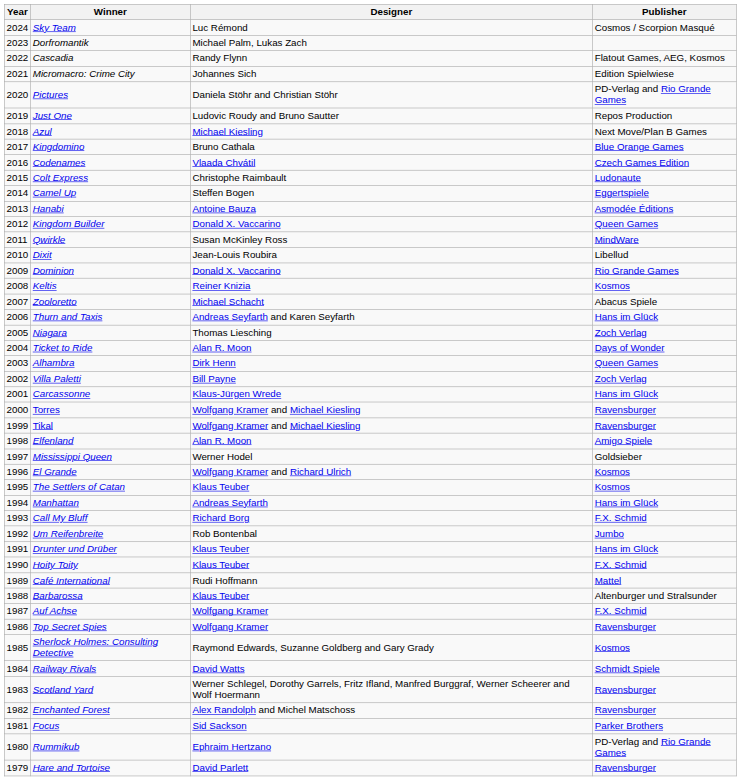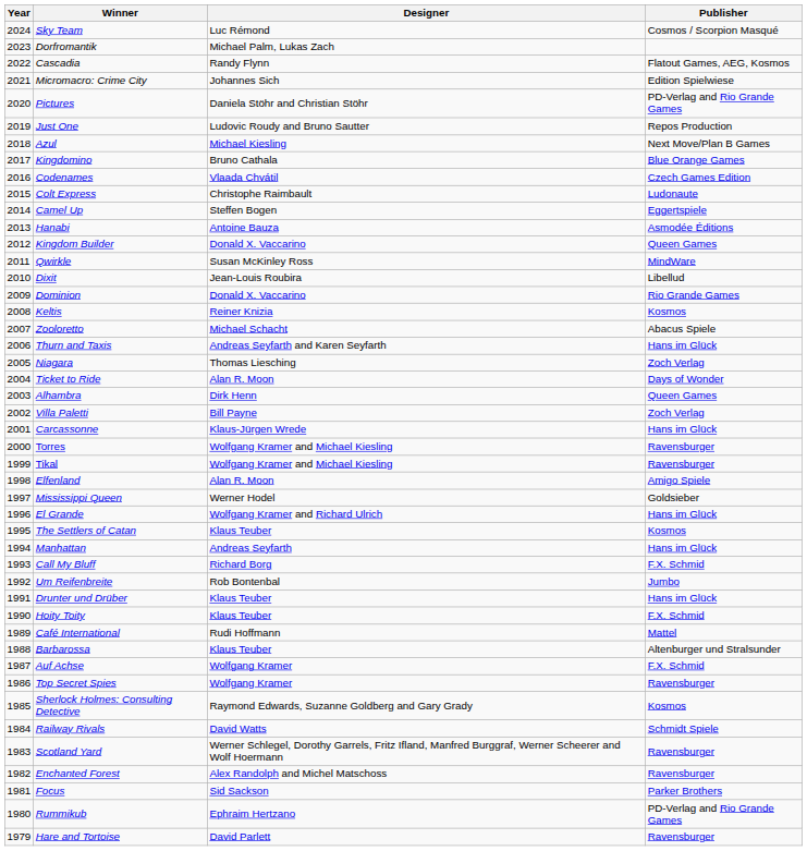 <table class="wikitable" style="width:95%;">
 <tr>
 <th>Year</th>
 <th>Winner</th>
 <th>Designer</th>
 <th>Publisher</th>
 </tr>
 <tr>
 <td>2024</td>
 <td><em><a href='#'>Sky Team</a></em></td>
 <td>Luc Rémond</td>
 <td>Cosmos / Scorpion Masqué</td>
 </tr>
 <tr>
 <td>2023</td>
 <td><em>Dorfromantik</em></td>
 <td>Michael Palm, Lukas Zach</td>
 <td></td>
 </tr>
 <tr>
 <td>2022</td>
 <td><em>Cascadia</em></td>
 <td>Randy Flynn</td>
 <td>Flatout Games, AEG, Kosmos</td>
 </tr>
 <tr>
 <td>2021</td>
 <td><em>Micromacro: Crime City</em></td>
 <td>Johannes Sich</td>
 <td>Edition Spielwiese</td>
 </tr>
 <tr>
 <td>2020</td>
 <td><em><a href='#'>Pictures</a></em></td>
 <td>Daniela Stöhr and Christian Stöhr</td>
 <td>PD-Verlag and <a href='#'>Rio Grande Games</a></td>
 </tr>
 <tr>
 <td>2019</td>
 <td><em><a href='#'>Just One</a></em></td>
 <td>Ludovic Roudy and Bruno Sautter</td>
 <td>Repos Production</td>
 </tr>
 <tr>
 <td>2018</td>
 <td><em><a href='#'>Azul</a></em></td>
 <td><a href='#'>Michael Kiesling</a></td>
 <td>Next Move/Plan B Games</td>
 </tr>
 <tr>
 <td>2017</td>
 <td><em><a href='#'>Kingdomino</a></em></td>
 <td>Bruno Cathala</td>
 <td><a href='#'>Blue Orange Games</a></td>
 </tr>
 <tr>
 <td>2016</td>
 <td><em><a href='#'>Codenames</a></em></td>
 <td><a href='#'>Vlaada Chvátil</a></td>
 <td><a href='#'>Czech Games Edition</a></td>
 </tr>
 <tr>
 <td>2015</td>
 <td><em><a href='#'>Colt Express</a></em></td>
 <td>Christophe Raimbault</td>
 <td><a href='#'>Ludonaute</a></td>
 </tr>
 <tr>
 <td>2014</td>
 <td><em><a href='#'>Camel Up</a></em></td>
 <td>Steffen Bogen</td>
 <td><a href='#'>Eggertspiele</a></td>
 </tr>
 <tr>
 <td>2013</td>
 <td><em><a href='#'>Hanabi</a></em></td>
 <td><a href='#'>Antoine Bauza</a></td>
 <td><a href='#'>Asmodée Éditions</a></td>
 </tr>
 <tr>
 <td>2012</td>
 <td><em><a href='#'>Kingdom Builder</a></em></td>
 <td><a href='#'>Donald X. Vaccarino</a></td>
 <td><a href='#'>Queen Games</a></td>
 </tr>
 <tr>
 <td>2011</td>
 <td><em><a href='#'>Qwirkle</a></em></td>
 <td>Susan McKinley Ross</td>
 <td><a href='#'>MindWare</a></td>
 </tr>
 <tr>
 <td>2010</td>
 <td><em><a href='#'>Dixit</a></em></td>
 <td>Jean-Louis Roubira</td>
 <td>Libellud</td>
 </tr>
 <tr>
 <td>2009</td>
 <td><em><a href='#'>Dominion</a></em></td>
 <td><a href='#'>Donald X. Vaccarino</a></td>
 <td><a href='#'>Rio Grande Games</a></td>
 </tr>
 <tr>
 <td>2008</td>
 <td><em><a href='#'>Keltis</a></em></td>
 <td><a href='#'>Reiner Knizia</a></td>
 <td><a href='#'>Kosmos</a></td>
 </tr>
 <tr>
 <td>2007</td>
 <td><em><a href='#'>Zooloretto</a></em></td>
 <td><a href='#'>Michael Schacht</a></td>
 <td>Abacus Spiele</td>
 </tr>
 <tr>
 <td>2006</td>
 <td><em><a href='#'>Thurn and Taxis</a></em></td>
 <td><a href='#'>Andreas Seyfarth</a> and Karen Seyfarth</td>
 <td><a href='#'>Hans im Glück</a></td>
 </tr>
 <tr>
 <td>2005</td>
 <td><em><a href='#'>Niagara</a></em></td>
 <td>Thomas Liesching</td>
 <td><a href='#'>Zoch Verlag</a></td>
 </tr>
 <tr>
 <td>2004</td>
 <td nowrap><em><a href='#'>Ticket to Ride</a></em></td>
 <td><a href='#'>Alan R. Moon</a></td>
 <td><a href='#'>Days of Wonder</a></td>
 </tr>
 <tr>
 <td>2003</td>
 <td><em><a href='#'>Alhambra</a></em></td>
 <td><a href='#'>Dirk Henn</a></td>
 <td><a href='#'>Queen Games</a></td>
 </tr>
 <tr>
 <td>2002</td>
 <td><em><a href='#'>Villa Paletti</a></em></td>
 <td><a href='#'>Bill Payne</a></td>
 <td><a href='#'>Zoch Verlag</a></td>
 </tr>
 <tr>
 <td>2001</td>
 <td><em><a href='#'>Carcassonne</a></em></td>
 <td><a href='#'>Klaus-Jürgen Wrede</a></td>
 <td><a href='#'>Hans im Glück</a></td>
 </tr>
 <tr>
 <td>2000</td>
 <td><a href='#'>Torres</a></td>
 <td><a href='#'>Wolfgang Kramer</a> and <a href='#'>Michael Kiesling</a></td>
 <td><a href='#'>Ravensburger</a></td>
 </tr>
 <tr>
 <td>1999</td>
 <td><a href='#'>Tikal</a></td>
 <td><a href='#'>Wolfgang Kramer</a> and <a href='#'>Michael Kiesling</a></td>
 <td><a href='#'>Ravensburger</a></td>
 </tr>
 <tr>
 <td>1998</td>
 <td><em><a href='#'>Elfenland</a></em></td>
 <td><a href='#'>Alan R. Moon</a></td>
 <td><a href='#'>Amigo Spiele</a></td>
 </tr>
 <tr>
 <td>1997</td>
 <td><em><a href='#'>Mississippi Queen</a></em></td>
 <td>Werner Hodel</td>
 <td>Goldsieber</td>
 </tr>
 <tr>
 <td>1996</td>
 <td><em><a href='#'>El Grande</a></em></td>
 <td><a href='#'>Wolfgang Kramer</a> and <a href='#'>Richard Ulrich</a></td>
-<td><a href='#'>Kosmos</a></td>
+<td><a href='#'>Hans im Glück</a></td>
 </tr>
 <tr>
 <td>1995</td>
 <td><em><a href='#'>The Settlers of Catan</a></em></td>
 <td><a href='#'>Klaus Teuber</a></td>
 <td><a href='#'>Kosmos</a></td>
 </tr>
 <tr>
 <td>1994</td>
 <td><em><a href='#'>Manhattan</a></em></td>
 <td><a href='#'>Andreas Seyfarth</a></td>
 <td><a href='#'>Hans im Glück</a></td>
 </tr>
 <tr>
 <td>1993</td>
 <td><em><a href='#'>Call My Bluff</a></em></td>
 <td><a href='#'>Richard Borg</a></td>
 <td><a href='#'>F.X. Schmid</a></td>
 </tr>
 <tr>
 <td>1992</td>
 <td><em><a href='#'>Um Reifenbreite</a></em></td>
 <td>Rob Bontenbal</td>
 <td><a href='#'>Jumbo</a></td>
 </tr>
 <tr>
 <td>1991</td>
 <td><em><a href='#'>Drunter und Drüber</a></em></td>
 <td><a href='#'>Klaus Teuber</a></td>
 <td><a href='#'>Hans im Glück</a></td>
 </tr>
 <tr>
 <td>1990</td>
 <td><em><a href='#'>Hoity Toity</a></em></td>
 <td><a href='#'>Klaus Teuber</a></td>
 <td><a href='#'>F.X. Schmid</a></td>
 </tr>
 <tr>
 <td>1989</td>
 <td><em><a href='#'>Café International</a></em></td>
 <td>Rudi Hoffmann</td>
 <td><a href='#'>Mattel</a></td>
 </tr>
 <tr>
 <td>1988</td>
 <td><em><a href='#'>Barbarossa</a></em></td>
 <td><a href='#'>Klaus Teuber</a></td>
 <td>Altenburger und Stralsunder</td>
 </tr>
 <tr>
 <td>1987</td>
 <td><em><a href='#'>Auf Achse</a></em></td>
 <td><a href='#'>Wolfgang Kramer</a></td>
 <td><a href='#'>F.X. Schmid</a></td>
 </tr>
 <tr>
 <td>1986</td>
 <td><em><a href='#'>Top Secret Spies</a></em></td>
 <td><a href='#'>Wolfgang Kramer</a></td>
 <td><a href='#'>Ravensburger</a></td>
 </tr>
 <tr>
 <td>1985</td>
 <td><em><a href='#'>Sherlock Holmes: Consulting Detective</a></em></td>
 <td>Raymond Edwards, Suzanne Goldberg and Gary Grady</td>
 <td><a href='#'>Kosmos</a></td>
 </tr>
 <tr>
 <td>1984</td>
 <td><em><a href='#'>Railway Rivals</a></em></td>
 <td><a href='#'>David Watts</a></td>
 <td><a href='#'>Schmidt Spiele</a></td>
 </tr>
 <tr>
 <td>1983</td>
 <td><em><a href='#'>Scotland Yard</a></em></td>
 <td>Werner Schlegel, Dorothy Garrels, Fritz Ifland, Manfred Burggraf, Werner Scheerer and Wolf Hoermann</td>
 <td><a href='#'>Ravensburger</a></td>
 </tr>
 <tr>
 <td>1982</td>
 <td><em><a href='#'>Enchanted Forest</a></em></td>
 <td><a href='#'>Alex Randolph</a> and Michel Matschoss</td>
 <td><a href='#'>Ravensburger</a></td>
 </tr>
 <tr>
 <td>1981</td>
 <td><em><a href='#'>Focus</a></em></td>
 <td><a href='#'>Sid Sackson</a></td>
 <td><a href='#'>Parker Brothers</a></td>
 </tr>
 <tr>
 <td>1980</td>
 <td><em><a href='#'>Rummikub</a></em></td>
 <td><a href='#'>Ephraim Hertzano</a></td>
 <td>PD-Verlag and <a href='#'>Rio Grande Games</a></td>
 </tr>
 <tr>
 <td>1979</td>
 <td><em><a href='#'>Hare and Tortoise</a></em></td>
 <td><a href='#'>David Parlett</a></td>
 <td><a href='#'>Ravensburger</a></td>
 </tr>
 </table>
